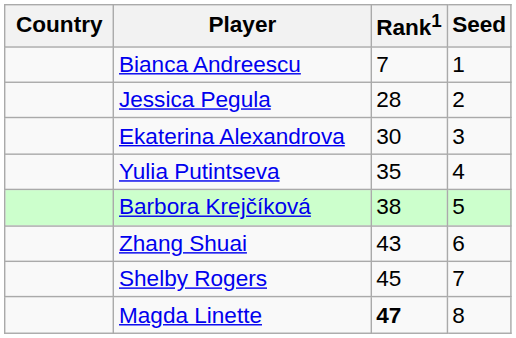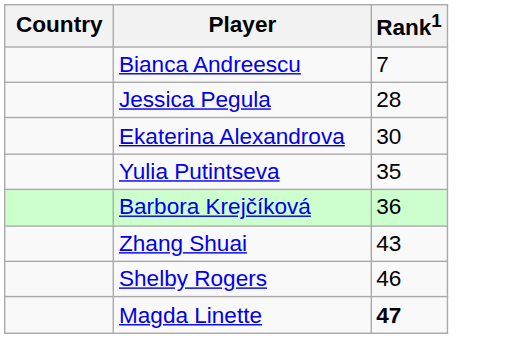 <table class="sortable wikitable">
 <tr>
 <th width="70">Country</th>
 <th width="175">Player</th>
 <th>Rank<sup>1</sup></th>
-<th>Seed</th>
 </tr>
 <tr>
 <td></td>
 <td><a href='#'>Bianca Andreescu</a></td>
 <td>7</td>
-<td>1</td>
 </tr>
 <tr>
 <td></td>
 <td><a href='#'>Jessica Pegula</a></td>
 <td>28</td>
-<td>2</td>
 </tr>
 <tr>
 <td></td>
 <td><a href='#'>Ekaterina Alexandrova</a></td>
 <td>30</td>
-<td>3</td>
 </tr>
 <tr>
 <td></td>
 <td><a href='#'>Yulia Putintseva</a></td>
 <td>35</td>
-<td>4</td>
 </tr>
 <tr style="background:#cfc;">
 <td></td>
 <td><a href='#'>Barbora Krejčíková</a></td>
-<td>38</td>
-<td>5</td>
+<td>36</td>
 </tr>
 <tr>
 <td></td>
 <td><a href='#'>Zhang Shuai</a></td>
 <td>43</td>
-<td>6</td>
 </tr>
 <tr>
 <td></td>
 <td><a href='#'>Shelby Rogers</a></td>
-<td>45</td>
-<td>7</td>
+<td>46</td>
 </tr>
 <tr>
 <td></td>
 <td><a href='#'>Magda Linette</a></td>
 <td><strong>47</strong></td>
-<td>8</td>
 </tr>
 </table>
